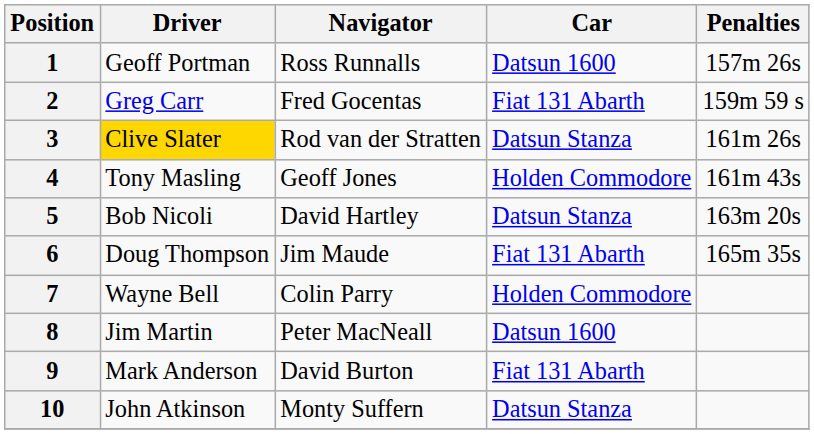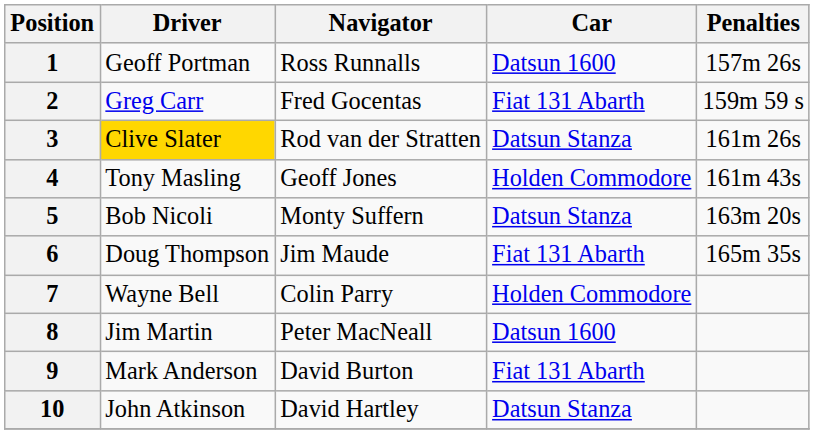 <table class="wikitable" border="1">
 <tr>
 <th>Position</th>
 <th>Driver</th>
 <th>Navigator</th>
 <th>Car</th>
 <th>Penalties</th>
 </tr>
 <tr>
 <th>1</th>
 <td>Geoff Portman</td>
 <td>Ross Runnalls</td>
 <td><a href='#'>Datsun 1600</a></td>
 <td align="center">157m 26s</td>
 </tr>
 <tr>
 <th>2</th>
 <td><a href='#'>Greg Carr</a></td>
 <td>Fred Gocentas</td>
 <td><a href='#'>Fiat 131 Abarth</a></td>
 <td align="center">159m 59 s</td>
 </tr>
 <tr>
 <th>3</th>
 <td style="background: gold;">Clive Slater</td>
 <td>Rod van der Stratten</td>
 <td><a href='#'>Datsun Stanza</a></td>
 <td align="center">161m 26s</td>
 </tr>
 <tr>
 <th>4</th>
 <td>Tony Masling</td>
 <td>Geoff Jones</td>
 <td><a href='#'>Holden Commodore</a></td>
 <td align="center">161m 43s</td>
 </tr>
 <tr>
 <th>5</th>
 <td>Bob Nicoli</td>
-<td>David Hartley</td>
+<td>Monty Suffern</td>
 <td><a href='#'>Datsun Stanza</a></td>
 <td align="center">163m 20s</td>
 </tr>
 <tr>
 <th>6</th>
 <td>Doug Thompson</td>
 <td>Jim Maude</td>
 <td><a href='#'>Fiat 131 Abarth</a></td>
 <td align="center">165m 35s</td>
 </tr>
 <tr>
 <th>7</th>
 <td>Wayne Bell</td>
 <td>Colin Parry</td>
 <td><a href='#'>Holden Commodore</a></td>
 <td align="center"></td>
 </tr>
 <tr>
 <th>8</th>
 <td>Jim Martin</td>
 <td>Peter MacNeall</td>
 <td><a href='#'>Datsun 1600</a></td>
 <td align="center"></td>
 </tr>
 <tr>
 <th>9</th>
 <td>Mark Anderson</td>
 <td>David Burton</td>
 <td><a href='#'>Fiat 131 Abarth</a></td>
 <td align="center"></td>
 </tr>
 <tr>
 <th>10</th>
 <td>John Atkinson</td>
-<td>Monty Suffern</td>
+<td>David Hartley</td>
 <td><a href='#'>Datsun Stanza</a></td>
 <td align="center"></td>
 </tr>
 <tr>
 </tr>
 </table>
